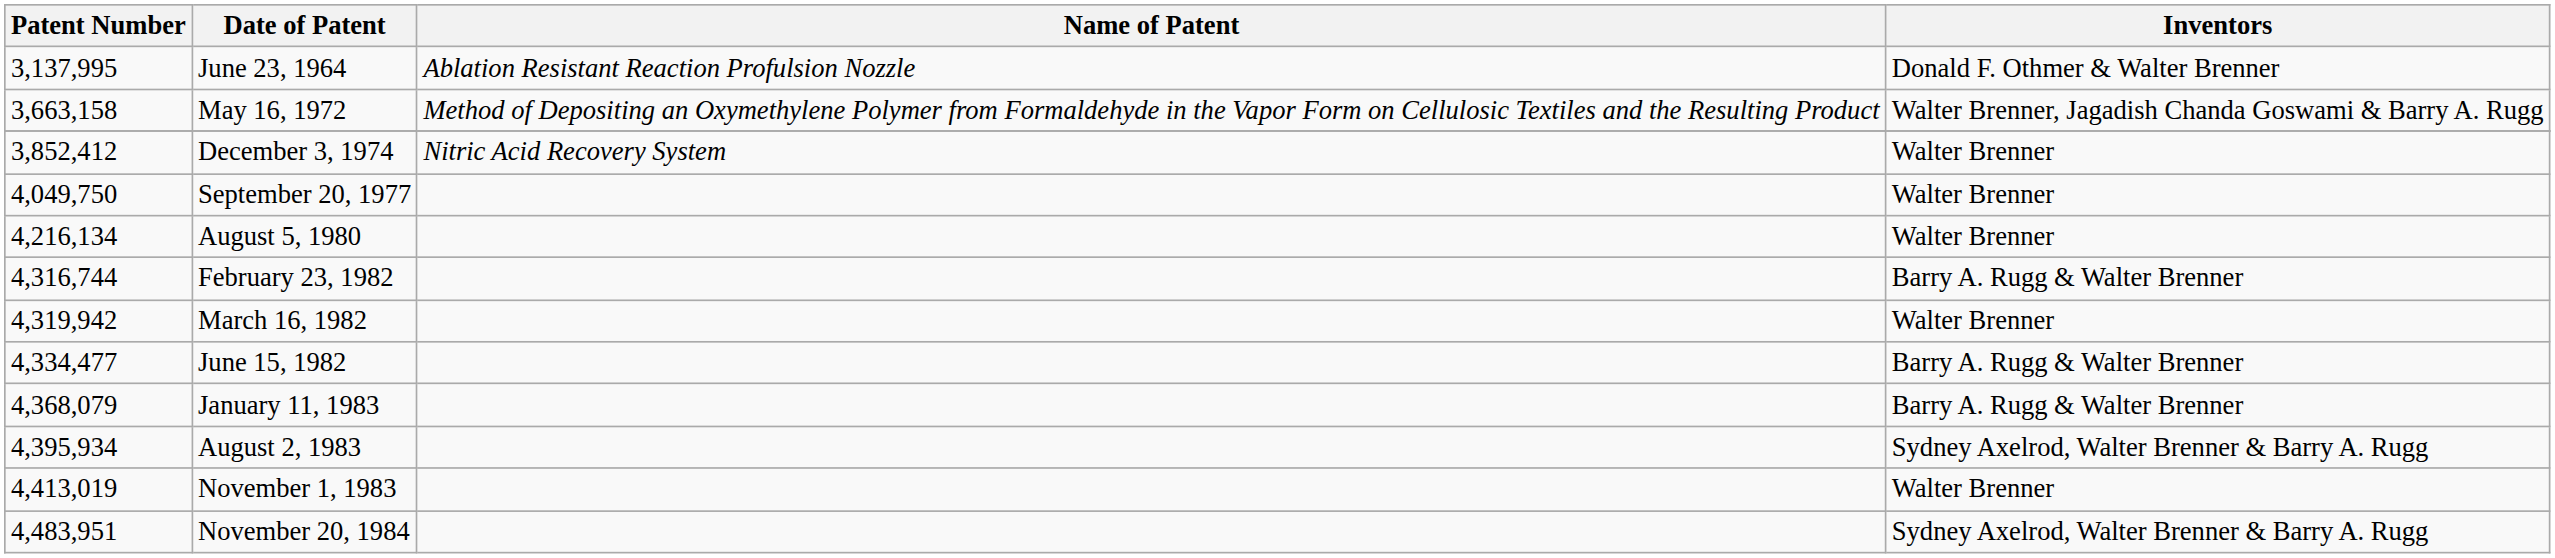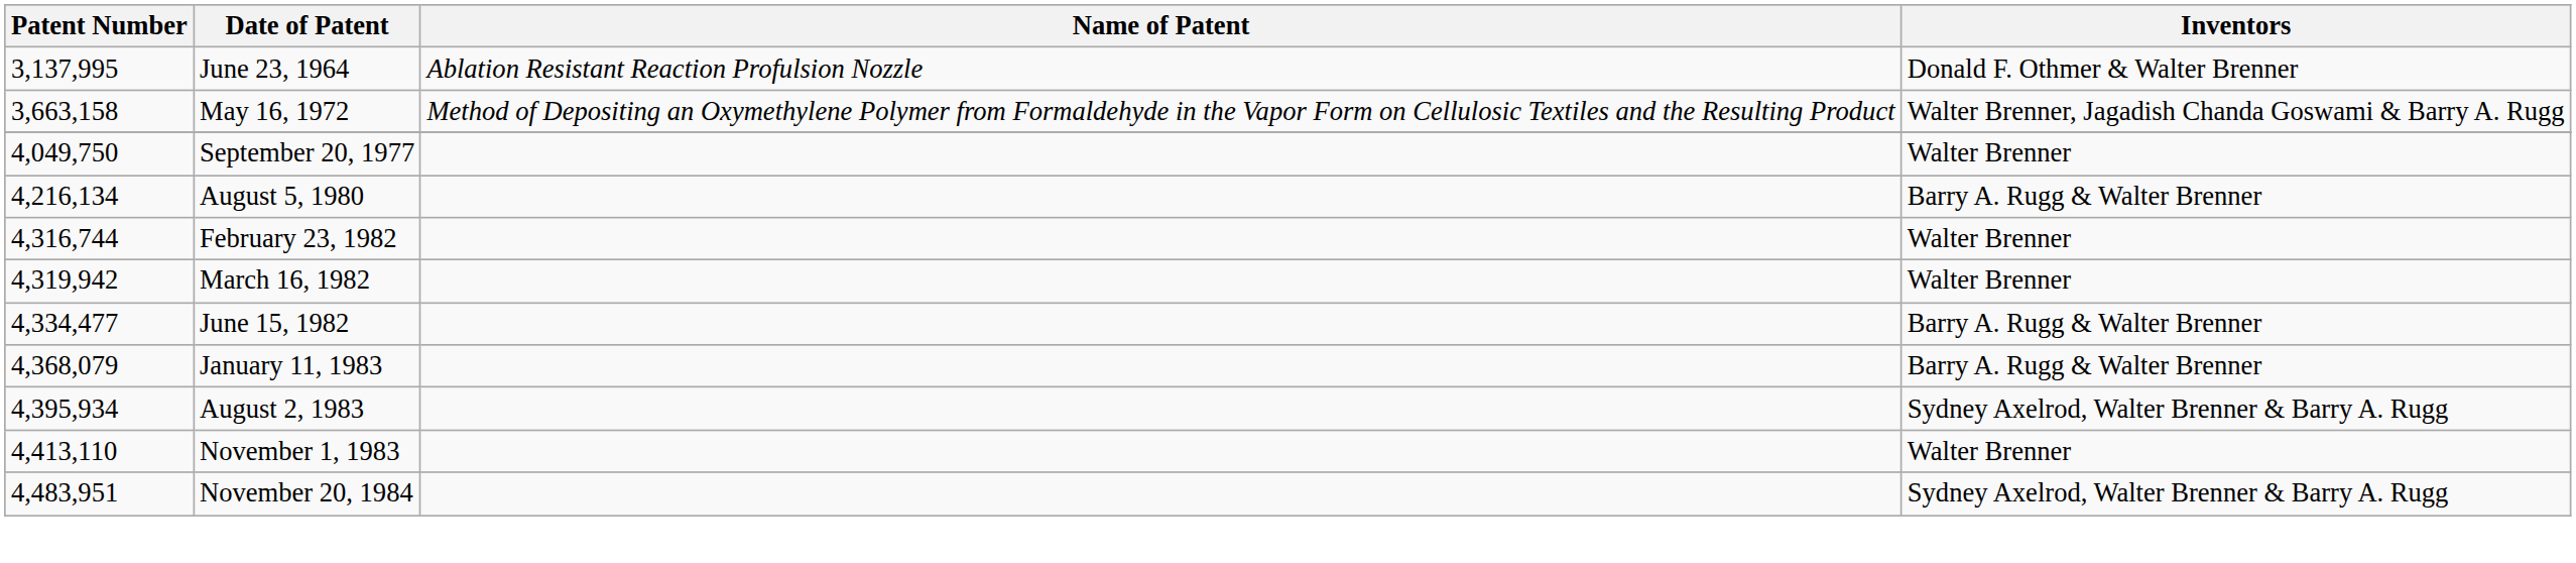 <table class="wikitable sortable" border="1">
 <tr>
 <th>Patent Number</th>
 <th>Date of Patent</th>
 <th>Name of Patent</th>
 <th>Inventors</th>
 </tr>
 <tr>
 <td>3,137,995</td>
 <td>June 23, 1964</td>
 <td><em>Ablation Resistant Reaction Profulsion Nozzle</em></td>
 <td>Donald F. Othmer & Walter Brenner</td>
 </tr>
 <tr>
 <td>3,663,158</td>
 <td>May 16, 1972</td>
 <td><em>Method of Depositing an Oxymethylene Polymer from Formaldehyde in the Vapor Form on Cellulosic Textiles and the Resulting Product</em></td>
 <td>Walter Brenner, Jagadish Chanda Goswami & Barry A. Rugg</td>
 </tr>
 <tr>
 </tr>
 <tr>
-<td>3,852,412</td>
-<td>December 3, 1974</td>
-<td><em>Nitric Acid Recovery System</em></td>
-<td>Walter Brenner</td>
-</tr>
-<tr>
 <td>4,049,750</td>
 <td>September 20, 1977</td>
 <td></td>
 <td>Walter Brenner</td>
 </tr>
 <tr>
 <td>4,216,134</td>
 <td>August 5, 1980</td>
 <td></td>
-<td>Walter Brenner</td>
+<td>Barry A. Rugg & Walter Brenner</td>
 </tr>
 <tr>
 <td>4,316,744</td>
 <td>February 23, 1982</td>
 <td></td>
-<td>Barry A. Rugg & Walter Brenner</td>
+<td>Walter Brenner</td>
 </tr>
 <tr>
 <td>4,319,942</td>
 <td>March 16, 1982</td>
 <td></td>
 <td>Walter Brenner</td>
 </tr>
 <tr>
 <td>4,334,477</td>
 <td>June 15, 1982</td>
 <td></td>
 <td>Barry A. Rugg & Walter Brenner</td>
 </tr>
 <tr>
 <td>4,368,079</td>
 <td>January 11, 1983</td>
 <td></td>
 <td>Barry A. Rugg & Walter Brenner</td>
 </tr>
 <tr>
 <td>4,395,934</td>
 <td>August 2, 1983</td>
 <td></td>
 <td>Sydney Axelrod, Walter Brenner & Barry A. Rugg</td>
 </tr>
 <tr>
-<td>4,413,019</td>
+<td>4,413,110</td>
 <td>November 1, 1983</td>
 <td></td>
 <td>Walter Brenner</td>
 </tr>
 <tr>
 <td>4,483,951</td>
 <td>November 20, 1984</td>
 <td></td>
 <td>Sydney Axelrod, Walter Brenner & Barry A. Rugg</td>
 </tr>
 </table>
